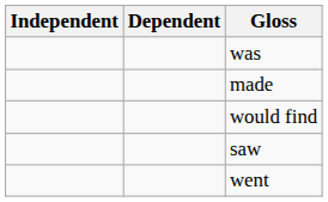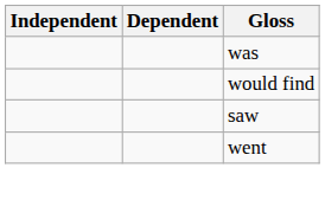 <table class=wikitable>
 <tr>
 <th>Independent</th>
 <th>Dependent</th>
 <th>Gloss</th>
 </tr>
 <tr>
 <td></td>
 <td></td>
 <td>was</td>
-</tr>
-<tr>
-<td></td>
-<td></td>
-<td>made</td>
 </tr>
 <tr>
 <td></td>
 <td></td>
 <td>would find</td>
 </tr>
 <tr>
 <td></td>
 <td></td>
 <td>saw</td>
 </tr>
 <tr>
 <td></td>
 <td></td>
 <td>went</td>
 </tr>
 </table>
